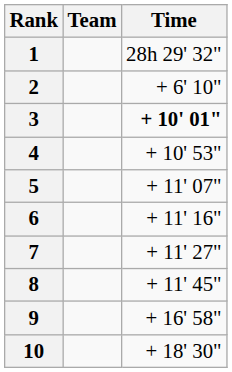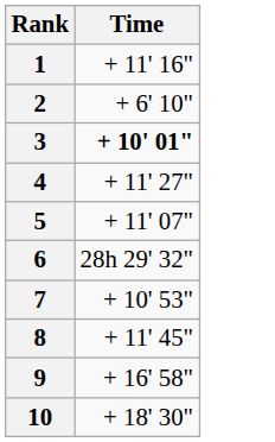 <table class="wikitable">
 <tr>
 <th scope="col">Rank</th>
-<th scope="col">Team</th>
 <th scope="col">Time</th>
 </tr>
 <tr>
 <th scope="row">1</th>
-<td> </td>
-<td align="right">28h 29' 32"</td>
+<td align="right">+ 11' 16"</td>
 </tr>
 <tr>
 <th scope="row">2</th>
-<td> </td>
 <td align="right">+ 6' 10"</td>
 </tr>
 <tr>
 <th scope="row">3</th>
-<td> </td>
 <td align="right"><strong>+ 10' 01"</strong></td>
 </tr>
 <tr>
 <th scope="row">4</th>
-<td> </td>
-<td align="right">+ 10' 53"</td>
+<td align="right">+ 11' 27"</td>
 </tr>
 <tr>
 <th scope="row">5</th>
-<td> </td>
 <td align="right">+ 11' 07"</td>
 </tr>
 <tr>
 <th scope="row">6</th>
-<td> </td>
-<td align="right">+ 11' 16"</td>
+<td align="right">28h 29' 32"</td>
 </tr>
 <tr>
 <th scope="row">7</th>
-<td> </td>
-<td align="right">+ 11' 27"</td>
+<td align="right">+ 10' 53"</td>
 </tr>
 <tr>
 <th scope="row">8</th>
-<td> </td>
 <td align="right">+ 11' 45"</td>
 </tr>
 <tr>
 <th scope="row">9</th>
-<td> </td>
 <td align="right">+ 16' 58"</td>
 </tr>
 <tr>
 <th scope="row">10</th>
-<td> </td>
 <td align="right">+ 18' 30"</td>
 </tr>
 </table>
